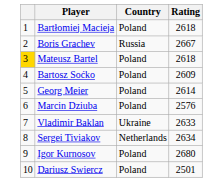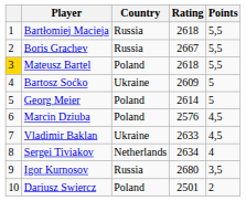 <table class="wikitable"  style="margin:auto;">
 <tr>
 <th></th>
 <th><strong>Player</strong></th>
 <th>Country</th>
 <th>Rating</th>
+<th>Points</th>
 </tr>
 <tr>
 <td>1</td>
 <td align=left><a href='#'>Bartłomiej Macieja</a></td>
-<td align=left> Poland</td>
+<td align=left> Russia</td>
 <td align=center>2618</td>
+<td>5,5</td>
 </tr>
 <tr>
 <td>2</td>
 <td align=left><a href='#'>Boris Grachev</a></td>
 <td align=left> Russia</td>
 <td align=center>2667</td>
+<td>5,5</td>
 </tr>
 <tr>
 <td style="background: gold;">3</td>
 <td align=left><a href='#'>Mateusz Bartel</a></td>
 <td align=left> Poland</td>
 <td align=center>2618</td>
+<td>5,5</td>
 </tr>
 <tr>
 <td>4</td>
 <td align=left><a href='#'>Bartosz Soćko</a></td>
-<td align=left> Poland</td>
+<td align=left> Ukraine</td>
 <td align=center>2609</td>
+<td>5</td>
 </tr>
 <tr>
 <td>5</td>
 <td align=left><a href='#'>Georg Meier</a></td>
 <td align=left> Poland</td>
 <td align=center>2614</td>
+<td>5</td>
 </tr>
 <tr>
 <td>6</td>
 <td align=left><a href='#'>Marcin Dziuba</a></td>
 <td align=left> Poland</td>
 <td align=center>2576</td>
+<td>4,5</td>
 </tr>
 <tr>
 <td>7</td>
 <td align=left><a href='#'>Vladimir Baklan</a></td>
 <td align=left> Ukraine</td>
 <td align=center>2633</td>
+<td>4,5</td>
 </tr>
 <tr>
 <td>8</td>
 <td align=left><a href='#'>Sergei Tiviakov</a></td>
 <td align=left> Netherlands</td>
 <td align=center>2634</td>
+<td>4</td>
 </tr>
 <tr>
 <td>9</td>
 <td align=left><a href='#'>Igor Kurnosov</a></td>
-<td align=left> Poland</td>
+<td align=left> Russia</td>
 <td align=center>2680</td>
+<td>3,5</td>
 </tr>
 <tr>
 <td>10</td>
 <td align=left><a href='#'>Dariusz Swiercz</a></td>
 <td align=left> Poland</td>
 <td align=center>2501</td>
+<td>2</td>
 </tr>
 </table>
